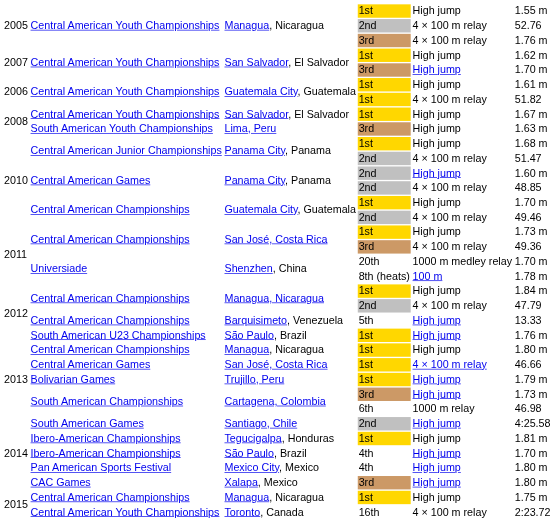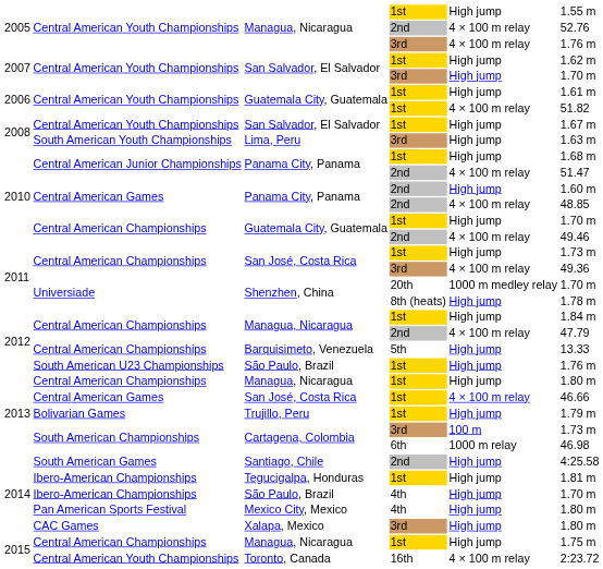 <table>
 <tr>
 <td rowspan=3>2005</td>
 <td rowspan=3><a href='#'>Central American Youth Championships</a></td>
 <td rowspan=3><a href='#'>Managua</a>, Nicaragua</td>
 <td bgcolor=gold>1st</td>
 <td>High jump</td>
 <td>1.55 m</td>
 </tr>
 <tr>
 <td bgcolor=silver>2nd</td>
 <td>4 × 100 m relay</td>
 <td>52.76</td>
 </tr>
 <tr>
 <td bgcolor=cc9966>3rd</td>
 <td>4 × 100 m relay</td>
 <td>1.76 m</td>
 </tr>
 <tr>
 <td rowspan=2>2007</td>
 <td rowspan=2><a href='#'>Central American Youth Championships</a></td>
 <td rowspan=2><a href='#'>San Salvador</a>, El Salvador</td>
 <td bgcolor=gold>1st</td>
 <td>High jump</td>
 <td>1.62 m </td>
 </tr>
 <tr>
 <td bgcolor=cc9966>3rd</td>
 <td><a href='#'>High jump</a></td>
 <td>1.70 m</td>
 </tr>
 <tr>
 <td rowspan=2>2006</td>
 <td rowspan=2><a href='#'>Central American Youth Championships</a></td>
 <td rowspan=2><a href='#'>Guatemala City</a>, Guatemala</td>
 <td bgcolor=gold>1st</td>
 <td>High jump</td>
 <td>1.61 m</td>
 </tr>
 <tr>
 <td bgcolor=gold>1st</td>
 <td>4 × 100 m relay</td>
 <td>51.82</td>
 </tr>
 <tr>
 <td rowspan=2>2008</td>
 <td><a href='#'>Central American Youth Championships</a></td>
 <td><a href='#'>San Salvador</a>, El Salvador</td>
 <td bgcolor=gold>1st</td>
 <td>High jump</td>
 <td>1.67 m </td>
 </tr>
 <tr>
 <td><a href='#'>South American Youth Championships</a></td>
 <td><a href='#'>Lima, Peru</a></td>
 <td bgcolor=cc9966>3rd</td>
 <td>High jump</td>
 <td>1.63 m</td>
 </tr>
 <tr>
 <td rowspan=6>2010</td>
 <td rowspan=2><a href='#'>Central American Junior Championships</a></td>
 <td rowspan=2><a href='#'>Panama City</a>, Panama</td>
 <td bgcolor=gold>1st</td>
 <td>High jump</td>
 <td>1.68 m</td>
 </tr>
 <tr>
 <td bgcolor=silver>2nd</td>
 <td>4 × 100 m relay</td>
 <td>51.47</td>
 </tr>
 <tr>
 <td rowspan=2><a href='#'>Central American Games</a></td>
 <td rowspan=2><a href='#'>Panama City</a>, Panama</td>
 <td bgcolor=silver>2nd</td>
 <td><a href='#'>High jump</a></td>
 <td>1.60 m</td>
 </tr>
 <tr>
 <td bgcolor=silver>2nd</td>
 <td>4 × 100 m relay</td>
 <td>48.85</td>
 </tr>
 <tr>
 <td rowspan=2><a href='#'>Central American Championships</a></td>
 <td rowspan=2><a href='#'>Guatemala City</a>, Guatemala</td>
 <td bgcolor=gold>1st</td>
 <td>High jump</td>
 <td>1.70 m</td>
 </tr>
 <tr>
 <td bgcolor=silver>2nd</td>
 <td>4 × 100 m relay</td>
 <td>49.46</td>
 </tr>
 <tr>
 <td rowspan=4>2011</td>
 <td rowspan=2><a href='#'>Central American Championships</a></td>
 <td rowspan=2><a href='#'>San José, Costa Rica</a></td>
 <td bgcolor=gold>1st</td>
 <td>High jump</td>
 <td>1.73 m</td>
 </tr>
 <tr>
 <td bgcolor=cc9966>3rd</td>
 <td>4 × 100 m relay</td>
 <td>49.36</td>
 </tr>
 <tr>
 <td rowspan=2><a href='#'>Universiade</a></td>
 <td rowspan=2><a href='#'>Shenzhen</a>, China</td>
 <td>20th</td>
 <td>1000 m medley relay</td>
 <td>1.70 m</td>
 </tr>
 <tr>
 <td>8th (heats)</td>
-<td><a href='#'>100 m</a></td>
+<td><a href='#'>High jump</a></td>
 <td>1.78 m</td>
 </tr>
 <tr>
 <td rowspan=4>2012</td>
 <td rowspan=2><a href='#'>Central American Championships</a></td>
 <td rowspan=2><a href='#'>Managua, Nicaragua</a></td>
 <td bgcolor=gold>1st</td>
 <td>High jump</td>
 <td>1.84 m  </td>
 </tr>
 <tr>
 <td bgcolor=silver>2nd</td>
 <td>4 × 100 m relay</td>
 <td>47.79</td>
 </tr>
 <tr>
 <td><a href='#'>Central American Championships</a></td>
 <td><a href='#'>Barquisimeto</a>, Venezuela</td>
 <td>5th</td>
 <td><a href='#'>High jump</a></td>
 <td>13.33</td>
 </tr>
 <tr>
 <td><a href='#'>South American U23 Championships</a></td>
 <td><a href='#'>São Paulo</a>, Brazil</td>
 <td bgcolor=gold>1st</td>
 <td><a href='#'>High jump</a></td>
 <td>1.76 m</td>
 </tr>
 <tr>
 <td rowspan=5>2013</td>
 <td><a href='#'>Central American Championships</a></td>
 <td><a href='#'>Managua</a>, Nicaragua</td>
 <td bgcolor=gold>1st</td>
 <td>High jump</td>
 <td>1.80 m</td>
 </tr>
 <tr>
 <td><a href='#'>Central American Games</a></td>
 <td><a href='#'>San José, Costa Rica</a></td>
 <td bgcolor=gold>1st</td>
 <td><a href='#'>4 × 100 m relay</a></td>
 <td>46.66 </td>
 </tr>
 <tr>
 <td><a href='#'>Bolivarian Games</a></td>
 <td><a href='#'>Trujillo, Peru</a></td>
 <td bgcolor=gold>1st</td>
 <td><a href='#'>High jump</a></td>
 <td>1.79 m</td>
 </tr>
 <tr>
 <td rowspan=2><a href='#'>South American Championships</a></td>
 <td rowspan=2><a href='#'>Cartagena, Colombia</a></td>
 <td bgcolor=cc9966>3rd</td>
-<td><a href='#'>High jump</a></td>
+<td><a href='#'>100 m</a></td>
 <td>1.73 m</td>
 </tr>
 <tr>
 <td>6th</td>
 <td>1000 m relay</td>
 <td>46.98</td>
 </tr>
 <tr>
 <td rowspan=5>2014</td>
 <td><a href='#'>South American Games</a></td>
 <td><a href='#'>Santiago, Chile</a></td>
 <td bgcolor=silver>2nd</td>
 <td><a href='#'>High jump</a></td>
 <td>4:25.58</td>
 </tr>
 <tr>
 <td><a href='#'>Ibero-American Championships</a></td>
 <td><a href='#'>Tegucigalpa</a>, Honduras</td>
 <td bgcolor=gold>1st</td>
 <td>High jump</td>
 <td>1.81 m</td>
 </tr>
 <tr>
 <td><a href='#'>Ibero-American Championships</a></td>
 <td><a href='#'>São Paulo</a>, Brazil</td>
 <td>4th</td>
 <td><a href='#'>High jump</a></td>
 <td>1.70 m</td>
 </tr>
 <tr>
 <td><a href='#'>Pan American Sports Festival</a></td>
 <td><a href='#'>Mexico City</a>, Mexico</td>
 <td>4th</td>
 <td><a href='#'>High jump</a></td>
 <td>1.80 m</td>
 </tr>
 <tr>
 <td><a href='#'>CAC Games</a></td>
 <td><a href='#'>Xalapa</a>, Mexico</td>
 <td bgcolor=cc9966>3rd</td>
 <td><a href='#'>High jump</a></td>
 <td>1.80 m</td>
 </tr>
 <tr>
 <td rowspan=2>2015</td>
 <td><a href='#'>Central American Championships</a></td>
 <td><a href='#'>Managua</a>, Nicaragua</td>
 <td bgcolor=gold>1st</td>
 <td>High jump</td>
 <td>1.75 m</td>
 </tr>
 <tr>
 <td><a href='#'>Central American Youth Championships</a></td>
 <td><a href='#'>Toronto</a>, Canada</td>
 <td>16th</td>
 <td>4 × 100 m relay</td>
 <td>2:23.72</td>
 </tr>
 </table>
